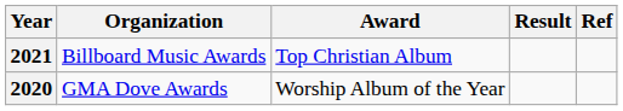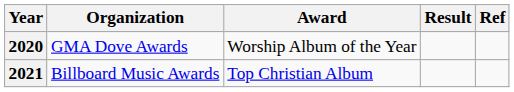 <table class="wikitable plainrowheaders">
 <tr>
 <th>Year</th>
 <th>Organization</th>
 <th>Award</th>
 <th>Result</th>
 <th>Ref</th>
 </tr>
 <tr>
+<th scope="row">2020</th>
+<td><a href='#'>GMA Dove Awards</a></td>
+<td>Worship Album of the Year</td>
+<td></td>
+<td></td>
+</tr>
+<tr>
 <th scope="row">2021</th>
 <td><a href='#'>Billboard Music Awards</a></td>
 <td><a href='#'>Top Christian Album</a></td>
 <td></td>
 <td></td>
 </tr>
-<tr>
-<th scope="row">2020</th>
-<td><a href='#'>GMA Dove Awards</a></td>
-<td>Worship Album of the Year</td>
-<td></td>
-<td></td>
-</tr>
 </table>
